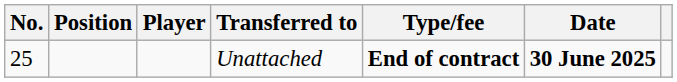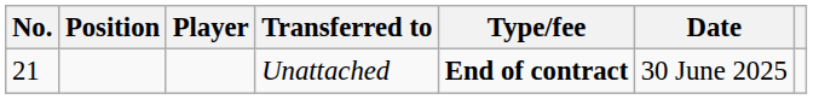 <table class="wikitable plainrowheaders sortable" style="text-align:center; text-align:left">
 <tr>
 <th scope="col">No.</th>
 <th scope="col">Position</th>
 <th scope="col">Player</th>
 <th scope="col">Transferred to</th>
 <th scope="col">Type/fee</th>
 <th scope="col">Date</th>
 <th scope="col" class="unsortable"></th>
 </tr>
 <tr>
-<td>25</td>
+<td>21</td>
 <td></td>
 <td></td>
 <td><em>Unattached</em></td>
 <td><strong>End of contract</strong></td>
-<td><strong>30 June 2025</strong></td>
+<td>30 June 2025</td>
 <td></td>
 </tr>
 </table>
